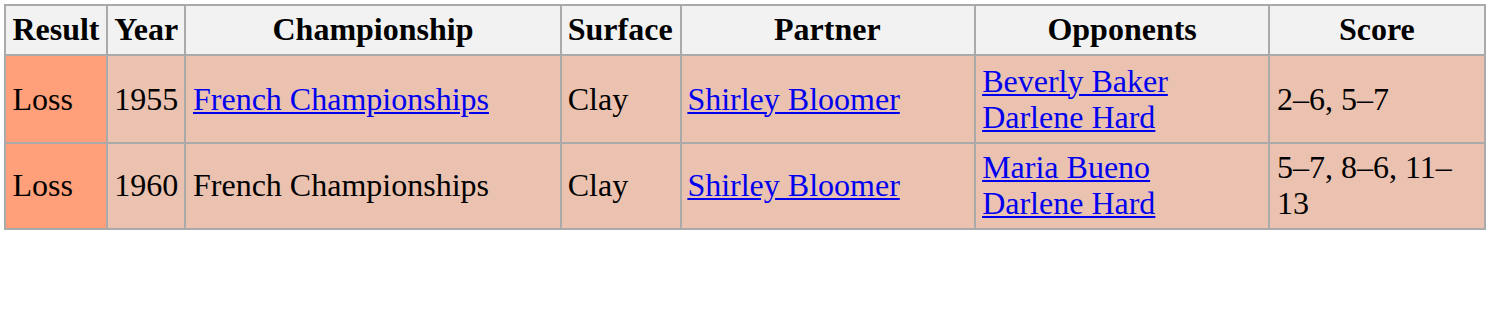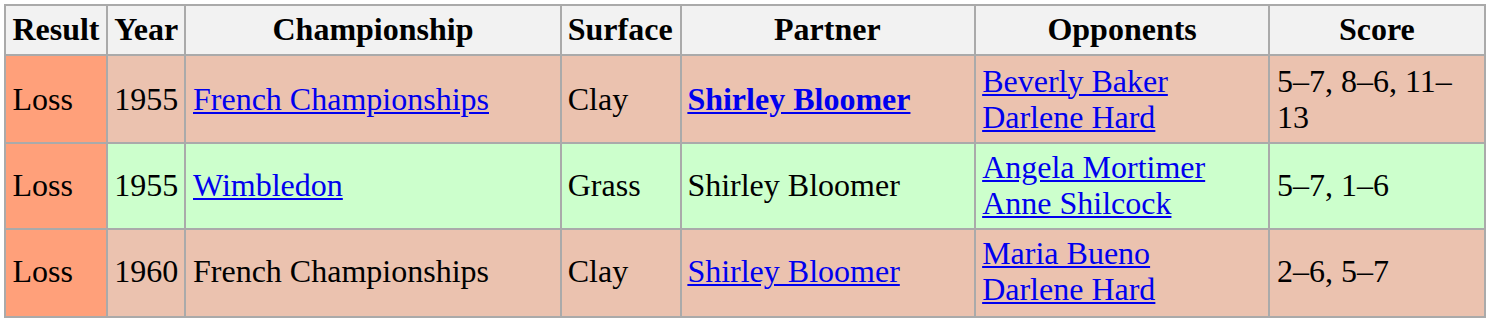 <table class="sortable wikitable">
 <tr>
 <th style="width:40px">Result</th>
 <th style="width:30px">Year</th>
 <th style="width:180px">Championship</th>
 <th style="width:50px">Surface</th>
 <th style="width:140px">Partner</th>
 <th style="width:140px">Opponents</th>
 <th style="width:100px" class="unsortable">Score</th>
 </tr>
 <tr style="background:#ebc2af;">
 <td style="background:#ffa07a;">Loss</td>
 <td>1955</td>
 <td><a href='#'>French Championships</a></td>
 <td>Clay</td>
-<td> <a href='#'>Shirley Bloomer</a></td>
+<td><strong> <a href='#'>Shirley Bloomer</a></strong></td>
 <td> <a href='#'>Beverly Baker</a> <br>  <a href='#'>Darlene Hard</a></td>
-<td>2–6, 5–7</td>
+<td>5–7, 8–6, 11–13</td>
+</tr>
+<tr style="background:#cfc;">
+<td style="background:#ffa07a;">Loss</td>
+<td>1955</td>
+<td><a href='#'>Wimbledon</a></td>
+<td>Grass</td>
+<td> Shirley Bloomer</td>
+<td> <a href='#'>Angela Mortimer</a><br> <a href='#'>Anne Shilcock</a></td>
+<td>5–7, 1–6</td>
 </tr>
 <tr style="background:#ebc2af;">
 <td style="background:#ffa07a;">Loss</td>
 <td>1960</td>
 <td>French Championships</td>
 <td>Clay</td>
 <td> <a href='#'>Shirley Bloomer</a></td>
 <td> <a href='#'>Maria Bueno</a> <br>  <a href='#'>Darlene Hard</a></td>
-<td>5–7, 8–6, 11–13</td>
+<td>2–6, 5–7</td>
 </tr>
 </table>
